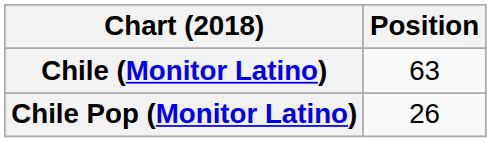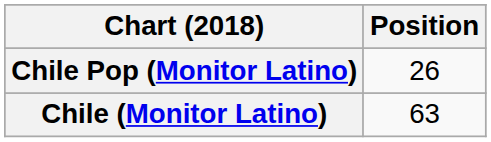 <table class="wikitable plainrowheaders" style="text-align:center">
 <tr>
 <th scope="col">Chart (2018)</th>
 <th scope="col">Position</th>
 </tr>
 <tr>
+<th scope="row">Chile Pop (<a href='#'>Monitor Latino</a>)</th>
+<td>26</td>
+</tr>
+<tr>
 <th scope="row">Chile (<a href='#'>Monitor Latino</a>)</th>
 <td>63</td>
 </tr>
-<tr>
-<th scope="row">Chile Pop (<a href='#'>Monitor Latino</a>)</th>
-<td>26</td>
-</tr>
 </table>
